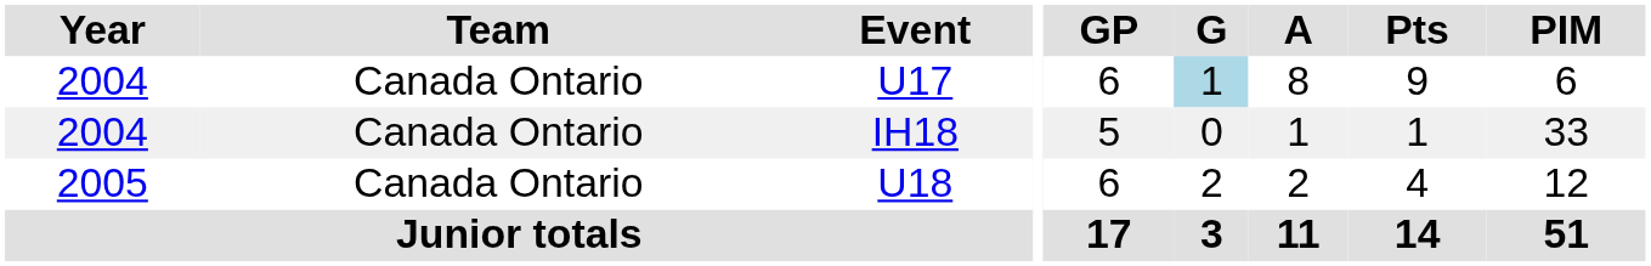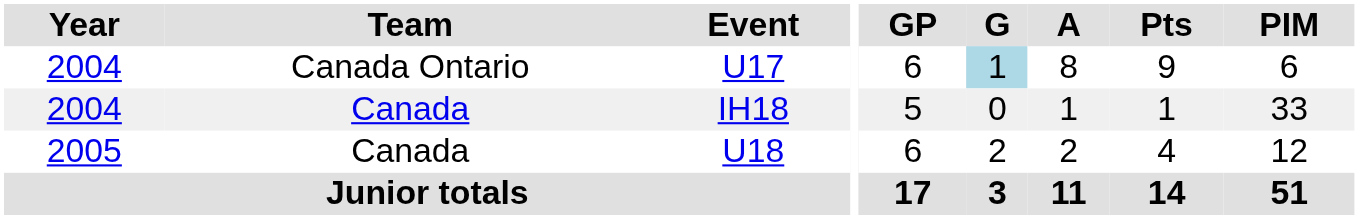 <table border="0" cellpadding="1" cellspacing="0" ID="Table3" style="text-align:center; width:40em">
 <tr ALIGN="center" bgcolor="#e0e0e0">
 <th>Year</th>
 <th>Team</th>
 <th>Event</th>
 <th rowspan="99" bgcolor="#ffffff"></th>
 <th>GP</th>
 <th>G</th>
 <th>A</th>
 <th>Pts</th>
 <th>PIM</th>
 </tr>
 <tr>
 <td><a href='#'>2004</a></td>
 <td>Canada Ontario</td>
 <td><a href='#'>U17</a></td>
 <td>6</td>
 <td style="background: lightblue;">1</td>
 <td>8</td>
 <td>9</td>
 <td>6</td>
 </tr>
 <tr bgcolor="#f0f0f0">
 <td><a href='#'>2004</a></td>
-<td>Canada Ontario</td>
+<td><a href='#'>Canada</a></td>
 <td><a href='#'>IH18</a></td>
 <td>5</td>
 <td>0</td>
 <td>1</td>
 <td>1</td>
 <td>33</td>
 </tr>
 <tr>
 <td><a href='#'>2005</a></td>
-<td>Canada Ontario</td>
+<td>Canada</td>
 <td><a href='#'>U18</a></td>
 <td>6</td>
 <td>2</td>
 <td>2</td>
 <td>4</td>
 <td>12</td>
 </tr>
 <tr bgcolor="#e0e0e0">
 <th colspan="3">Junior totals</th>
 <th>17</th>
 <th>3</th>
 <th>11</th>
 <th>14</th>
 <th>51</th>
 </tr>
 </table>
